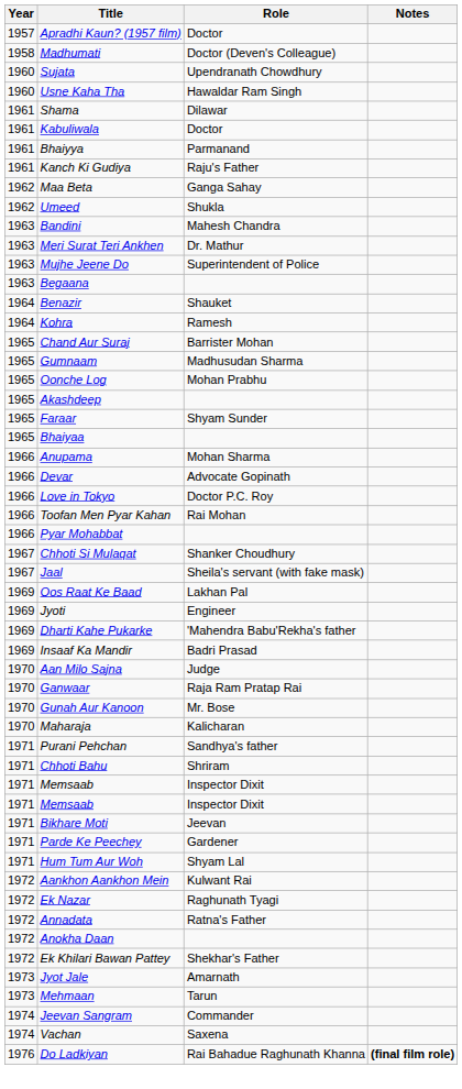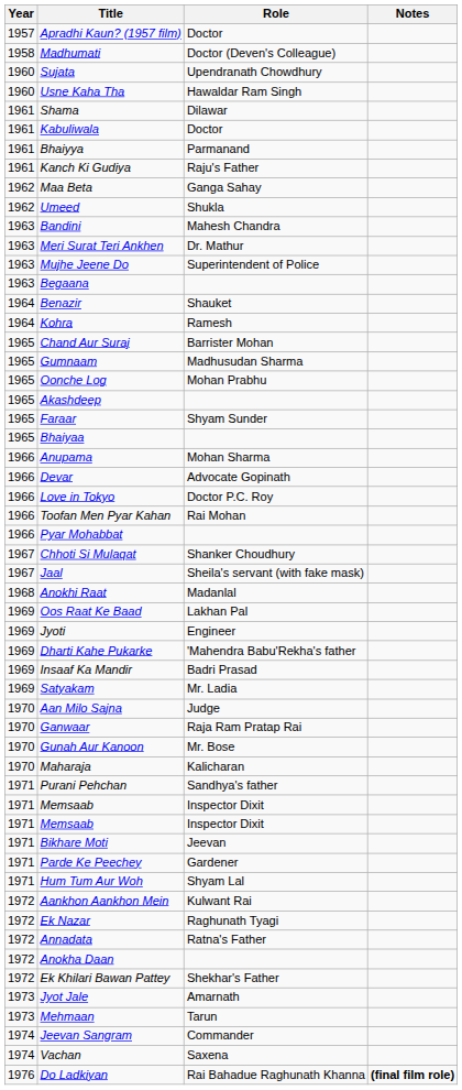 <table class="wikitable sortable">
 <tr>
 <th>Year</th>
 <th>Title</th>
 <th>Role</th>
 <th>Notes</th>
 </tr>
 <tr>
 <td>1957</td>
 <td><em><a href='#'>Apradhi Kaun? (1957 film)</a></em></td>
 <td>Doctor</td>
 <td></td>
 </tr>
 <tr>
 <td>1958</td>
 <td><em><a href='#'>Madhumati</a></em></td>
 <td>Doctor (Deven's Colleague)</td>
 <td></td>
 </tr>
 <tr>
 <td>1960</td>
 <td><em><a href='#'>Sujata</a></em></td>
 <td>Upendranath Chowdhury</td>
 <td></td>
 </tr>
 <tr>
 <td>1960</td>
 <td><em><a href='#'>Usne Kaha Tha</a></em></td>
 <td>Hawaldar Ram Singh</td>
 <td></td>
 </tr>
 <tr>
 <td>1961</td>
 <td><em>Shama</em></td>
 <td>Dilawar</td>
 <td></td>
 </tr>
 <tr>
 <td>1961</td>
 <td><em><a href='#'>Kabuliwala</a></em></td>
 <td>Doctor</td>
 <td></td>
 </tr>
 <tr>
 <td>1961</td>
 <td><em>Bhaiyya</em></td>
 <td>Parmanand</td>
 <td></td>
 </tr>
 <tr>
 <td>1961</td>
 <td><em>Kanch Ki Gudiya</em></td>
 <td>Raju's Father</td>
 <td></td>
 </tr>
 <tr>
 <td>1962</td>
 <td><em>Maa Beta</em></td>
 <td>Ganga Sahay</td>
 <td></td>
 </tr>
 <tr>
 <td>1962</td>
 <td><em><a href='#'>Umeed</a></em></td>
 <td>Shukla</td>
 <td></td>
 </tr>
 <tr>
 <td>1963</td>
 <td><em><a href='#'>Bandini</a></em></td>
 <td>Mahesh Chandra</td>
 <td></td>
 </tr>
 <tr>
 <td>1963</td>
 <td><em><a href='#'>Meri Surat Teri Ankhen</a></em></td>
 <td>Dr. Mathur</td>
 <td></td>
 </tr>
 <tr>
 <td>1963</td>
 <td><em><a href='#'>Mujhe Jeene Do</a></em></td>
 <td>Superintendent of Police</td>
 <td></td>
 </tr>
 <tr>
 <td>1963</td>
 <td><em><a href='#'>Begaana</a></em></td>
 <td></td>
 <td></td>
 </tr>
 <tr>
 <td>1964</td>
 <td><em><a href='#'>Benazir</a></em></td>
 <td>Shauket</td>
 <td></td>
 </tr>
 <tr>
 <td>1964</td>
 <td><em><a href='#'>Kohra</a></em></td>
 <td>Ramesh</td>
 <td></td>
 </tr>
 <tr>
 <td>1965</td>
 <td><em><a href='#'>Chand Aur Suraj</a></em></td>
 <td>Barrister Mohan</td>
 <td></td>
 </tr>
 <tr>
 <td>1965</td>
 <td><em><a href='#'>Gumnaam</a></em></td>
 <td>Madhusudan Sharma</td>
 <td></td>
 </tr>
 <tr>
 <td>1965</td>
 <td><em><a href='#'>Oonche Log</a></em></td>
 <td>Mohan Prabhu</td>
 <td></td>
 </tr>
 <tr>
 <td>1965</td>
 <td><em><a href='#'>Akashdeep</a></em></td>
 <td></td>
 <td></td>
 </tr>
 <tr>
 <td>1965</td>
 <td><em><a href='#'>Faraar</a></em></td>
 <td>Shyam Sunder</td>
 <td></td>
 </tr>
 <tr>
 <td>1965</td>
 <td><em><a href='#'>Bhaiyaa</a></em></td>
 <td></td>
 <td></td>
 </tr>
 <tr>
 <td>1966</td>
 <td><em><a href='#'>Anupama</a></em></td>
 <td>Mohan Sharma</td>
 <td></td>
 </tr>
 <tr>
 <td>1966</td>
 <td><em><a href='#'>Devar</a></em></td>
 <td>Advocate Gopinath</td>
 <td></td>
 </tr>
 <tr>
 <td>1966</td>
 <td><em><a href='#'>Love in Tokyo</a></em></td>
 <td>Doctor P.C. Roy</td>
 <td></td>
 </tr>
 <tr>
 <td>1966</td>
 <td><em>Toofan Men Pyar Kahan</em></td>
 <td>Rai Mohan</td>
 <td></td>
 </tr>
 <tr>
 <td>1966</td>
 <td><em><a href='#'>Pyar Mohabbat</a></em></td>
 <td></td>
 <td></td>
 </tr>
 <tr>
 <td>1967</td>
 <td><em><a href='#'>Chhoti Si Mulaqat</a></em></td>
 <td>Shanker Choudhury</td>
 <td></td>
 </tr>
 <tr>
 <td>1967</td>
 <td><em><a href='#'>Jaal</a></em></td>
 <td>Sheila's servant (with fake mask)</td>
 <td></td>
 </tr>
 <tr>
+<td>1968</td>
+<td><em><a href='#'>Anokhi Raat</a></em></td>
+<td>Madanlal</td>
+<td></td>
+</tr>
+<tr>
 <td>1969</td>
 <td><em><a href='#'>Oos Raat Ke Baad</a></em></td>
 <td>Lakhan Pal</td>
 <td></td>
 </tr>
 <tr>
 <td>1969</td>
 <td><em>Jyoti</em></td>
 <td>Engineer</td>
 <td></td>
 </tr>
 <tr>
 <td>1969</td>
 <td><em><a href='#'>Dharti Kahe Pukarke</a></em></td>
 <td>'Mahendra Babu'Rekha's father</td>
 <td></td>
 </tr>
 <tr>
 <td>1969</td>
 <td><em>Insaaf Ka Mandir</em></td>
 <td>Badri Prasad</td>
+<td></td>
+</tr>
+<tr>
+<td>1969</td>
+<td><em><a href='#'>Satyakam</a></em></td>
+<td>Mr. Ladia</td>
 <td></td>
 </tr>
 <tr>
 <td>1970</td>
 <td><em><a href='#'>Aan Milo Sajna</a></em></td>
 <td>Judge</td>
 <td></td>
 </tr>
 <tr>
 <td>1970</td>
 <td><em><a href='#'>Ganwaar</a></em></td>
 <td>Raja Ram Pratap Rai</td>
 <td></td>
 </tr>
 <tr>
 <td>1970</td>
 <td><em><a href='#'>Gunah Aur Kanoon</a></em></td>
 <td>Mr. Bose</td>
 <td></td>
 </tr>
 <tr>
 <td>1970</td>
 <td><em>Maharaja</em></td>
 <td>Kalicharan</td>
 <td></td>
 </tr>
 <tr>
 <td>1971</td>
 <td><em>Purani Pehchan</em></td>
 <td>Sandhya's father</td>
-<td></td>
-</tr>
-<tr>
-<td>1971</td>
-<td><em><a href='#'>Chhoti Bahu</a></em></td>
-<td>Shriram</td>
 <td></td>
 </tr>
 <tr>
 <td>1971</td>
 <td><em>Memsaab</em></td>
 <td>Inspector Dixit</td>
 <td></td>
 </tr>
 <tr>
 <td>1971</td>
 <td><em><a href='#'>Memsaab</a></em></td>
 <td>Inspector Dixit</td>
 <td></td>
 </tr>
 <tr>
 <td>1971</td>
 <td><em><a href='#'>Bikhare Moti</a></em></td>
 <td>Jeevan</td>
 <td></td>
 </tr>
 <tr>
 <td>1971</td>
 <td><em><a href='#'>Parde Ke Peechey</a></em></td>
 <td>Gardener</td>
 <td></td>
 </tr>
 <tr>
 <td>1971</td>
 <td><em><a href='#'>Hum Tum Aur Woh</a></em></td>
 <td>Shyam Lal</td>
 <td></td>
 </tr>
 <tr>
 <td>1972</td>
 <td><em><a href='#'>Aankhon Aankhon Mein</a></em></td>
 <td>Kulwant Rai</td>
 <td></td>
 </tr>
 <tr>
 <td>1972</td>
 <td><em><a href='#'>Ek Nazar</a></em></td>
 <td>Raghunath Tyagi</td>
 <td></td>
 </tr>
 <tr>
 <td>1972</td>
 <td><em><a href='#'>Annadata</a></em></td>
 <td>Ratna's Father</td>
 <td></td>
 </tr>
 <tr>
 <td>1972</td>
 <td><em><a href='#'>Anokha Daan</a></em></td>
 <td></td>
 <td></td>
 </tr>
 <tr>
 <td>1972</td>
 <td><em>Ek Khilari Bawan Pattey</em></td>
 <td>Shekhar's Father</td>
 <td></td>
 </tr>
 <tr>
 <td>1973</td>
 <td><em><a href='#'>Jyot Jale</a></em></td>
 <td>Amarnath</td>
 <td></td>
 </tr>
 <tr>
 <td>1973</td>
 <td><em><a href='#'>Mehmaan</a></em></td>
 <td>Tarun</td>
 <td></td>
 </tr>
 <tr>
 <td>1974</td>
 <td><em><a href='#'>Jeevan Sangram</a></em></td>
 <td>Commander</td>
 <td></td>
 </tr>
 <tr>
 <td>1974</td>
 <td><em>Vachan</em></td>
 <td>Saxena</td>
 <td></td>
 </tr>
 <tr>
 <td>1976</td>
 <td><em><a href='#'>Do Ladkiyan</a></em></td>
 <td>Rai Bahadue Raghunath Khanna</td>
 <td><strong>(final film role)</strong></td>
 </tr>
 </table>
